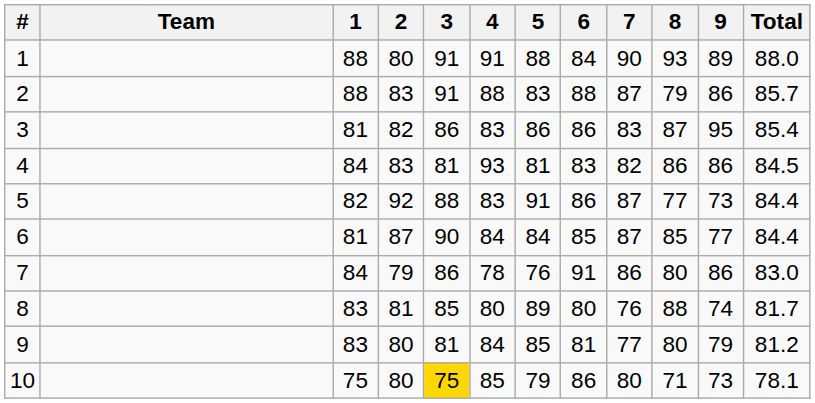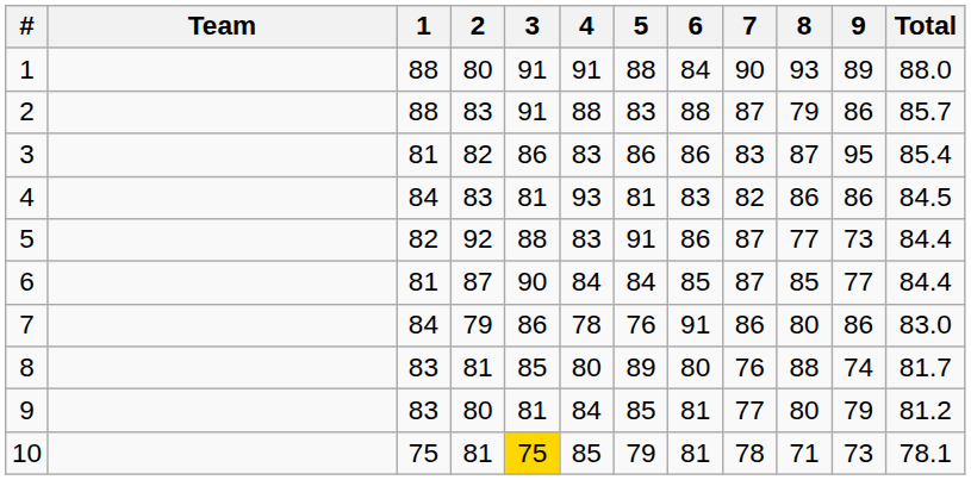 <table class="wikitable sortable" style="text-align:center">
 <tr>
 <th>#</th>
 <th width=200>Team</th>
 <th width=25>1</th>
 <th width=25>2</th>
 <th width=25>3</th>
 <th width=25>4</th>
 <th width=25>5</th>
 <th width=25>6</th>
 <th width=25>7</th>
 <th width=25>8</th>
 <th width=25>9</th>
 <th width=40>Total</th>
 </tr>
 <tr>
 <td>1</td>
 <td align=left></td>
 <td>88</td>
 <td>80</td>
 <td>91</td>
 <td>91</td>
 <td>88</td>
 <td>84</td>
 <td>90</td>
 <td>93</td>
 <td>89</td>
 <td>88.0</td>
 </tr>
 <tr>
 <td>2</td>
 <td align=left></td>
 <td>88</td>
 <td>83</td>
 <td>91</td>
 <td>88</td>
 <td>83</td>
 <td>88</td>
 <td>87</td>
 <td>79</td>
 <td>86</td>
 <td>85.7</td>
 </tr>
 <tr>
 <td>3</td>
 <td align=left></td>
 <td>81</td>
 <td>82</td>
 <td>86</td>
 <td>83</td>
 <td>86</td>
 <td>86</td>
 <td>83</td>
 <td>87</td>
 <td>95</td>
 <td>85.4</td>
 </tr>
 <tr>
 <td>4</td>
 <td align=left></td>
 <td>84</td>
 <td>83</td>
 <td>81</td>
 <td>93</td>
 <td>81</td>
 <td>83</td>
 <td>82</td>
 <td>86</td>
 <td>86</td>
 <td>84.5</td>
 </tr>
 <tr>
 <td>5</td>
 <td align=left></td>
 <td>82</td>
 <td>92</td>
 <td>88</td>
 <td>83</td>
 <td>91</td>
 <td>86</td>
 <td>87</td>
 <td>77</td>
 <td>73</td>
 <td>84.4</td>
 </tr>
 <tr>
 <td>6</td>
 <td align=left></td>
 <td>81</td>
 <td>87</td>
 <td>90</td>
 <td>84</td>
 <td>84</td>
 <td>85</td>
 <td>87</td>
 <td>85</td>
 <td>77</td>
 <td>84.4</td>
 </tr>
 <tr>
 <td>7</td>
 <td align=left></td>
 <td>84</td>
 <td>79</td>
 <td>86</td>
 <td>78</td>
 <td>76</td>
 <td>91</td>
 <td>86</td>
 <td>80</td>
 <td>86</td>
 <td>83.0</td>
 </tr>
 <tr>
 <td>8</td>
 <td align=left></td>
 <td>83</td>
 <td>81</td>
 <td>85</td>
 <td>80</td>
 <td>89</td>
 <td>80</td>
 <td>76</td>
 <td>88</td>
 <td>74</td>
 <td>81.7</td>
 </tr>
 <tr>
 <td>9</td>
 <td align=left></td>
 <td>83</td>
 <td>80</td>
 <td>81</td>
 <td>84</td>
 <td>85</td>
 <td>81</td>
 <td>77</td>
 <td>80</td>
 <td>79</td>
 <td>81.2</td>
 </tr>
 <tr>
 <td>10</td>
 <td align=left></td>
 <td>75</td>
-<td>80</td>
+<td>81</td>
 <td style="background: gold;">75</td>
 <td>85</td>
 <td>79</td>
-<td>86</td>
-<td>80</td>
+<td>81</td>
+<td>78</td>
 <td>71</td>
 <td>73</td>
 <td>78.1</td>
 </tr>
 </table>
